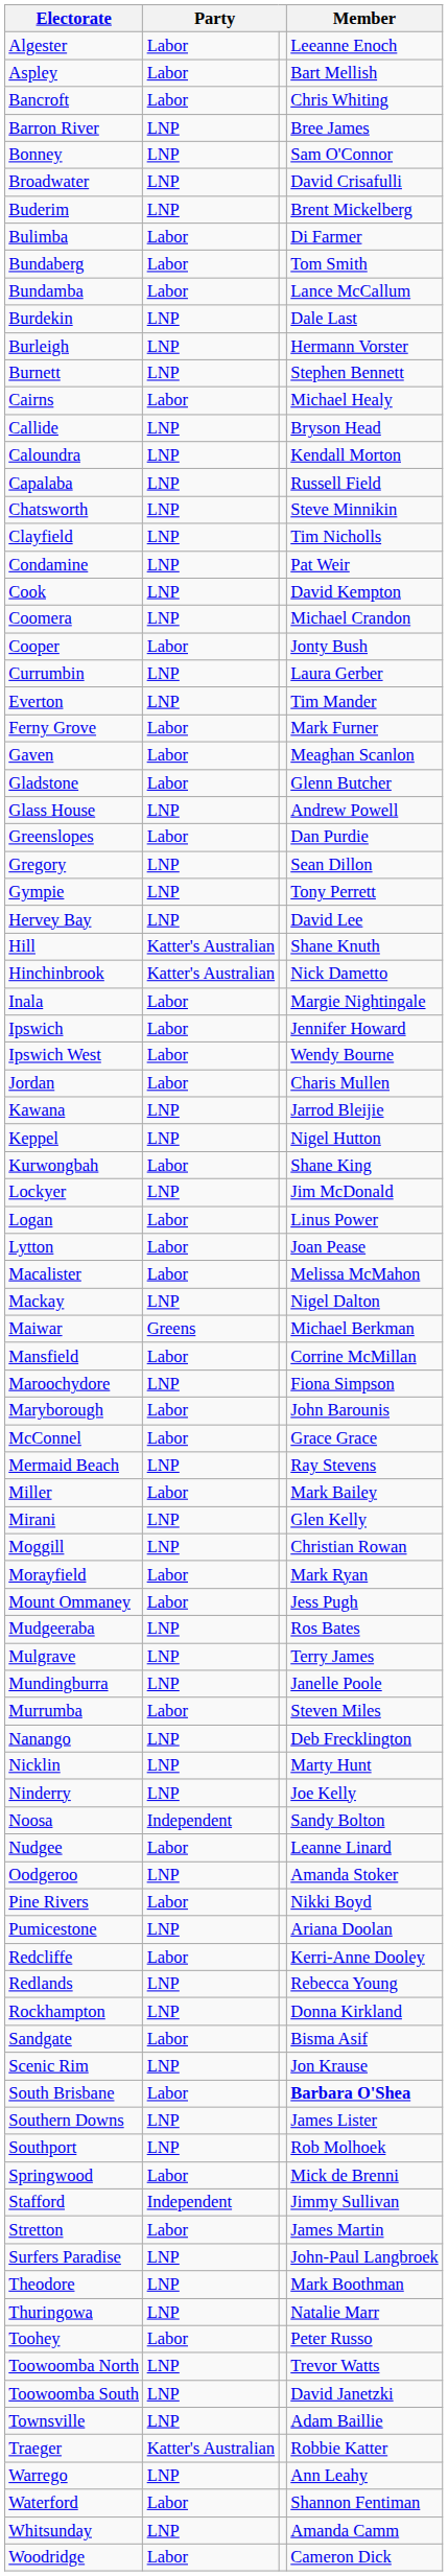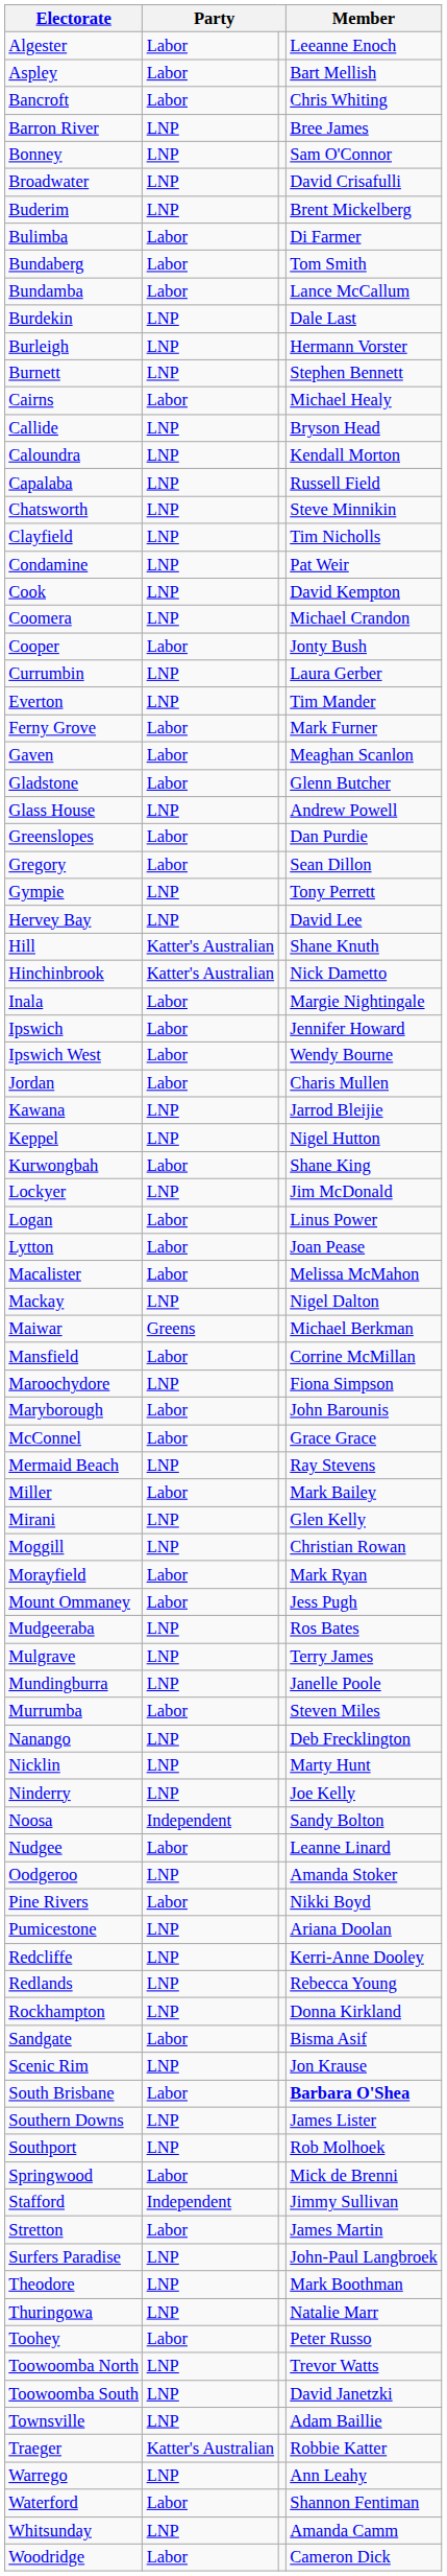 <table class="wikitable sortable">
 <tr>
 <th><a href='#'>Electorate</a></th>
 <th colspan="2">Party</th>
 <th>Member</th>
 </tr>
 <tr>
 <td><a href='#'>Algester</a></td>
 <td><a href='#'>Labor</a></td>
 <td></td>
 <td><a href='#'>Leeanne Enoch</a></td>
 </tr>
 <tr>
 <td><a href='#'>Aspley</a></td>
 <td><a href='#'>Labor</a></td>
 <td></td>
 <td><a href='#'>Bart Mellish</a></td>
 </tr>
 <tr>
 <td><a href='#'>Bancroft</a></td>
 <td><a href='#'>Labor</a></td>
 <td></td>
 <td><a href='#'>Chris Whiting</a></td>
 </tr>
 <tr>
 <td><a href='#'>Barron River</a></td>
 <td><a href='#'>LNP</a></td>
 <td></td>
 <td><a href='#'>Bree James</a></td>
 </tr>
 <tr>
 <td><a href='#'>Bonney</a></td>
 <td><a href='#'>LNP</a></td>
 <td></td>
 <td><a href='#'>Sam O'Connor</a></td>
 </tr>
 <tr>
 <td><a href='#'>Broadwater</a></td>
 <td><a href='#'>LNP</a></td>
 <td></td>
 <td><a href='#'>David Crisafulli</a></td>
 </tr>
 <tr>
 <td><a href='#'>Buderim</a></td>
 <td><a href='#'>LNP</a></td>
 <td></td>
 <td><a href='#'>Brent Mickelberg</a></td>
 </tr>
 <tr>
 <td><a href='#'>Bulimba</a></td>
 <td><a href='#'>Labor</a></td>
 <td></td>
 <td><a href='#'>Di Farmer</a></td>
 </tr>
 <tr>
 <td><a href='#'>Bundaberg</a></td>
 <td><a href='#'>Labor</a></td>
 <td></td>
 <td><a href='#'>Tom Smith</a></td>
 </tr>
 <tr>
 <td><a href='#'>Bundamba</a></td>
 <td><a href='#'>Labor</a></td>
 <td></td>
 <td><a href='#'>Lance McCallum</a></td>
 </tr>
 <tr>
 <td><a href='#'>Burdekin</a></td>
 <td><a href='#'>LNP</a></td>
 <td></td>
 <td><a href='#'>Dale Last</a></td>
 </tr>
 <tr>
 <td><a href='#'>Burleigh</a></td>
 <td><a href='#'>LNP</a></td>
 <td></td>
 <td><a href='#'>Hermann Vorster</a></td>
 </tr>
 <tr>
 <td><a href='#'>Burnett</a></td>
 <td><a href='#'>LNP</a></td>
 <td></td>
 <td><a href='#'>Stephen Bennett</a></td>
 </tr>
 <tr>
 <td><a href='#'>Cairns</a></td>
 <td><a href='#'>Labor</a></td>
 <td></td>
 <td><a href='#'>Michael Healy</a></td>
 </tr>
 <tr>
 <td><a href='#'>Callide</a></td>
 <td><a href='#'>LNP</a></td>
 <td></td>
 <td><a href='#'>Bryson Head</a></td>
 </tr>
 <tr>
 <td><a href='#'>Caloundra</a></td>
 <td><a href='#'>LNP</a></td>
 <td></td>
 <td><a href='#'>Kendall Morton</a></td>
 </tr>
 <tr>
 <td><a href='#'>Capalaba</a></td>
 <td><a href='#'>LNP</a></td>
 <td></td>
 <td><a href='#'>Russell Field</a></td>
 </tr>
 <tr>
 <td><a href='#'>Chatsworth</a></td>
 <td><a href='#'>LNP</a></td>
 <td></td>
 <td><a href='#'>Steve Minnikin</a></td>
 </tr>
 <tr>
 <td><a href='#'>Clayfield</a></td>
 <td><a href='#'>LNP</a></td>
 <td></td>
 <td><a href='#'>Tim Nicholls</a></td>
 </tr>
 <tr>
 <td><a href='#'>Condamine</a></td>
 <td><a href='#'>LNP</a></td>
 <td></td>
 <td><a href='#'>Pat Weir</a></td>
 </tr>
 <tr>
 <td><a href='#'>Cook</a></td>
 <td><a href='#'>LNP</a></td>
 <td></td>
 <td><a href='#'>David Kempton</a></td>
 </tr>
 <tr>
 <td><a href='#'>Coomera</a></td>
 <td><a href='#'>LNP</a></td>
 <td></td>
 <td><a href='#'>Michael Crandon</a></td>
 </tr>
 <tr>
 <td><a href='#'>Cooper</a></td>
 <td><a href='#'>Labor</a></td>
 <td></td>
 <td><a href='#'>Jonty Bush</a></td>
 </tr>
 <tr>
 <td><a href='#'>Currumbin</a></td>
 <td><a href='#'>LNP</a></td>
 <td></td>
 <td><a href='#'>Laura Gerber</a></td>
 </tr>
 <tr>
 <td><a href='#'>Everton</a></td>
 <td><a href='#'>LNP</a></td>
 <td></td>
 <td><a href='#'>Tim Mander</a></td>
 </tr>
 <tr>
 <td><a href='#'>Ferny Grove</a></td>
 <td><a href='#'>Labor</a></td>
 <td></td>
 <td><a href='#'>Mark Furner</a></td>
 </tr>
 <tr>
 <td><a href='#'>Gaven</a></td>
 <td><a href='#'>Labor</a></td>
 <td></td>
 <td><a href='#'>Meaghan Scanlon</a></td>
 </tr>
 <tr>
 <td><a href='#'>Gladstone</a></td>
 <td><a href='#'>Labor</a></td>
 <td></td>
 <td><a href='#'>Glenn Butcher</a></td>
 </tr>
 <tr>
 <td><a href='#'>Glass House</a></td>
 <td><a href='#'>LNP</a></td>
 <td></td>
 <td><a href='#'>Andrew Powell</a></td>
 </tr>
 <tr>
 <td><a href='#'>Greenslopes</a></td>
 <td><a href='#'>Labor</a></td>
 <td></td>
 <td><a href='#'>Dan Purdie</a></td>
 </tr>
 <tr>
 <td><a href='#'>Gregory</a></td>
-<td><a href='#'>LNP</a></td>
+<td><a href='#'>Labor</a></td>
 <td></td>
 <td><a href='#'>Sean Dillon</a></td>
 </tr>
 <tr>
 <td><a href='#'>Gympie</a></td>
 <td><a href='#'>LNP</a></td>
 <td></td>
 <td><a href='#'>Tony Perrett</a></td>
 </tr>
 <tr>
 <td><a href='#'>Hervey Bay</a></td>
 <td><a href='#'>LNP</a></td>
 <td></td>
 <td><a href='#'>David Lee</a></td>
 </tr>
 <tr>
 <td><a href='#'>Hill</a></td>
 <td><a href='#'>Katter's Australian</a></td>
 <td></td>
 <td><a href='#'>Shane Knuth</a></td>
 </tr>
 <tr>
 <td><a href='#'>Hinchinbrook</a></td>
 <td><a href='#'>Katter's Australian</a></td>
 <td></td>
 <td><a href='#'>Nick Dametto</a></td>
 </tr>
 <tr>
 <td><a href='#'>Inala</a></td>
 <td><a href='#'>Labor</a></td>
 <td></td>
 <td><a href='#'>Margie Nightingale</a></td>
 </tr>
 <tr>
 <td><a href='#'>Ipswich</a></td>
 <td><a href='#'>Labor</a></td>
 <td></td>
 <td><a href='#'>Jennifer Howard</a></td>
 </tr>
 <tr>
 <td><a href='#'>Ipswich West</a></td>
 <td><a href='#'>Labor</a></td>
 <td></td>
 <td><a href='#'>Wendy Bourne</a></td>
 </tr>
 <tr>
 <td><a href='#'>Jordan</a></td>
 <td><a href='#'>Labor</a></td>
 <td></td>
 <td><a href='#'>Charis Mullen</a></td>
 </tr>
 <tr>
 <td><a href='#'>Kawana</a></td>
 <td><a href='#'>LNP</a></td>
 <td></td>
 <td><a href='#'>Jarrod Bleijie</a></td>
 </tr>
 <tr>
 <td><a href='#'>Keppel</a></td>
 <td><a href='#'>LNP</a></td>
 <td></td>
 <td><a href='#'>Nigel Hutton</a></td>
 </tr>
 <tr>
 <td><a href='#'>Kurwongbah</a></td>
 <td><a href='#'>Labor</a></td>
 <td></td>
 <td><a href='#'>Shane King</a></td>
 </tr>
 <tr>
 <td><a href='#'>Lockyer</a></td>
 <td><a href='#'>LNP</a></td>
 <td></td>
 <td><a href='#'>Jim McDonald</a></td>
 </tr>
 <tr>
 <td><a href='#'>Logan</a></td>
 <td><a href='#'>Labor</a></td>
 <td></td>
 <td><a href='#'>Linus Power</a></td>
 </tr>
 <tr>
 <td><a href='#'>Lytton</a></td>
 <td><a href='#'>Labor</a></td>
 <td></td>
 <td><a href='#'>Joan Pease</a></td>
 </tr>
 <tr>
 <td><a href='#'>Macalister</a></td>
 <td><a href='#'>Labor</a></td>
 <td></td>
 <td><a href='#'>Melissa McMahon</a></td>
 </tr>
 <tr>
 <td><a href='#'>Mackay</a></td>
 <td><a href='#'>LNP</a></td>
 <td></td>
 <td><a href='#'>Nigel Dalton</a></td>
 </tr>
 <tr>
 <td><a href='#'>Maiwar</a></td>
 <td><a href='#'>Greens</a></td>
 <td></td>
 <td><a href='#'>Michael Berkman</a></td>
 </tr>
 <tr>
 <td><a href='#'>Mansfield</a></td>
 <td><a href='#'>Labor</a></td>
 <td></td>
 <td><a href='#'>Corrine McMillan</a></td>
 </tr>
 <tr>
 <td><a href='#'>Maroochydore</a></td>
 <td><a href='#'>LNP</a></td>
 <td></td>
 <td><a href='#'>Fiona Simpson</a></td>
 </tr>
 <tr>
 <td><a href='#'>Maryborough</a></td>
 <td><a href='#'>Labor</a></td>
 <td></td>
 <td><a href='#'>John Barounis</a></td>
 </tr>
 <tr>
 <td><a href='#'>McConnel</a></td>
 <td><a href='#'>Labor</a></td>
 <td></td>
 <td><a href='#'>Grace Grace</a></td>
 </tr>
 <tr>
 <td><a href='#'>Mermaid Beach</a></td>
 <td><a href='#'>LNP</a></td>
 <td></td>
 <td><a href='#'>Ray Stevens</a></td>
 </tr>
 <tr>
 <td><a href='#'>Miller</a></td>
 <td><a href='#'>Labor</a></td>
 <td></td>
 <td><a href='#'>Mark Bailey</a></td>
 </tr>
 <tr>
 <td><a href='#'>Mirani</a></td>
 <td><a href='#'>LNP</a></td>
 <td></td>
 <td><a href='#'>Glen Kelly</a></td>
 </tr>
 <tr>
 <td><a href='#'>Moggill</a></td>
 <td><a href='#'>LNP</a></td>
 <td></td>
 <td><a href='#'>Christian Rowan</a></td>
 </tr>
 <tr>
 <td><a href='#'>Morayfield</a></td>
 <td><a href='#'>Labor</a></td>
 <td></td>
 <td><a href='#'>Mark Ryan</a></td>
 </tr>
 <tr>
 <td><a href='#'>Mount Ommaney</a></td>
 <td><a href='#'>Labor</a></td>
 <td></td>
 <td><a href='#'>Jess Pugh</a></td>
 </tr>
 <tr>
 <td><a href='#'>Mudgeeraba</a></td>
 <td><a href='#'>LNP</a></td>
 <td></td>
 <td><a href='#'>Ros Bates</a></td>
 </tr>
 <tr>
 <td><a href='#'>Mulgrave</a></td>
 <td><a href='#'>LNP</a></td>
 <td></td>
 <td><a href='#'>Terry James</a></td>
 </tr>
 <tr>
 <td><a href='#'>Mundingburra</a></td>
 <td><a href='#'>LNP</a></td>
 <td></td>
 <td><a href='#'>Janelle Poole</a></td>
 </tr>
 <tr>
 <td><a href='#'>Murrumba</a></td>
 <td><a href='#'>Labor</a></td>
 <td></td>
 <td><a href='#'>Steven Miles</a></td>
 </tr>
 <tr>
 <td><a href='#'>Nanango</a></td>
 <td><a href='#'>LNP</a></td>
 <td></td>
 <td><a href='#'>Deb Frecklington</a></td>
 </tr>
 <tr>
 <td><a href='#'>Nicklin</a></td>
 <td><a href='#'>LNP</a></td>
 <td></td>
 <td><a href='#'>Marty Hunt</a></td>
 </tr>
 <tr>
 <td><a href='#'>Ninderry</a></td>
 <td><a href='#'>LNP</a></td>
 <td></td>
 <td><a href='#'>Joe Kelly</a></td>
 </tr>
 <tr>
 <td><a href='#'>Noosa</a></td>
 <td><a href='#'>Independent</a></td>
 <td></td>
 <td><a href='#'>Sandy Bolton</a></td>
 </tr>
 <tr>
 <td><a href='#'>Nudgee</a></td>
 <td><a href='#'>Labor</a></td>
 <td></td>
 <td><a href='#'>Leanne Linard</a></td>
 </tr>
 <tr>
 <td><a href='#'>Oodgeroo</a></td>
 <td><a href='#'>LNP</a></td>
 <td></td>
 <td><a href='#'>Amanda Stoker</a></td>
 </tr>
 <tr>
 <td><a href='#'>Pine Rivers</a></td>
 <td><a href='#'>Labor</a></td>
 <td></td>
 <td><a href='#'>Nikki Boyd</a></td>
 </tr>
 <tr>
 <td><a href='#'>Pumicestone</a></td>
 <td><a href='#'>LNP</a></td>
 <td></td>
 <td><a href='#'>Ariana Doolan</a></td>
 </tr>
 <tr>
 <td><a href='#'>Redcliffe</a></td>
-<td><a href='#'>Labor</a></td>
+<td><a href='#'>LNP</a></td>
 <td></td>
 <td><a href='#'>Kerri-Anne Dooley</a></td>
 </tr>
 <tr>
 <td><a href='#'>Redlands</a></td>
 <td><a href='#'>LNP</a></td>
 <td></td>
 <td><a href='#'>Rebecca Young</a></td>
 </tr>
 <tr>
 <td><a href='#'>Rockhampton</a></td>
 <td><a href='#'>LNP</a></td>
 <td></td>
 <td><a href='#'>Donna Kirkland</a></td>
 </tr>
 <tr>
 <td><a href='#'>Sandgate</a></td>
 <td><a href='#'>Labor</a></td>
 <td></td>
 <td><a href='#'>Bisma Asif</a></td>
 </tr>
 <tr>
 <td><a href='#'>Scenic Rim</a></td>
 <td><a href='#'>LNP</a></td>
 <td></td>
 <td><a href='#'>Jon Krause</a></td>
 </tr>
 <tr>
 <td><a href='#'>South Brisbane</a></td>
 <td><a href='#'>Labor</a></td>
 <td></td>
 <td><strong><a href='#'>Barbara O'Shea</a></strong></td>
 </tr>
 <tr>
 <td><a href='#'>Southern Downs</a></td>
 <td><a href='#'>LNP</a></td>
 <td></td>
 <td><a href='#'>James Lister</a></td>
 </tr>
 <tr>
 <td><a href='#'>Southport</a></td>
 <td><a href='#'>LNP</a></td>
 <td></td>
 <td><a href='#'>Rob Molhoek</a></td>
 </tr>
 <tr>
 <td><a href='#'>Springwood</a></td>
 <td><a href='#'>Labor</a></td>
 <td></td>
 <td><a href='#'>Mick de Brenni</a></td>
 </tr>
 <tr>
 <td><a href='#'>Stafford</a></td>
 <td><a href='#'>Independent</a></td>
 <td></td>
 <td><a href='#'>Jimmy Sullivan</a></td>
 </tr>
 <tr>
 <td><a href='#'>Stretton</a></td>
 <td><a href='#'>Labor</a></td>
 <td></td>
 <td><a href='#'>James Martin</a></td>
 </tr>
 <tr>
 <td><a href='#'>Surfers Paradise</a></td>
 <td><a href='#'>LNP</a></td>
 <td></td>
 <td><a href='#'>John-Paul Langbroek</a></td>
 </tr>
 <tr>
 <td><a href='#'>Theodore</a></td>
 <td><a href='#'>LNP</a></td>
 <td></td>
 <td><a href='#'>Mark Boothman</a></td>
 </tr>
 <tr>
 <td><a href='#'>Thuringowa</a></td>
 <td><a href='#'>LNP</a></td>
 <td></td>
 <td><a href='#'>Natalie Marr</a></td>
 </tr>
 <tr>
 <td><a href='#'>Toohey</a></td>
 <td><a href='#'>Labor</a></td>
 <td></td>
 <td><a href='#'>Peter Russo</a></td>
 </tr>
 <tr>
 <td><a href='#'>Toowoomba North</a></td>
 <td><a href='#'>LNP</a></td>
 <td></td>
 <td><a href='#'>Trevor Watts</a></td>
 </tr>
 <tr>
 <td><a href='#'>Toowoomba South</a></td>
 <td><a href='#'>LNP</a></td>
 <td></td>
 <td><a href='#'>David Janetzki</a></td>
 </tr>
 <tr>
 <td><a href='#'>Townsville</a></td>
 <td><a href='#'>LNP</a></td>
 <td></td>
 <td><a href='#'>Adam Baillie</a></td>
 </tr>
 <tr>
 <td><a href='#'>Traeger</a></td>
 <td><a href='#'>Katter's Australian</a></td>
 <td></td>
 <td><a href='#'>Robbie Katter</a></td>
 </tr>
 <tr>
 <td><a href='#'>Warrego</a></td>
 <td><a href='#'>LNP</a></td>
 <td></td>
 <td><a href='#'>Ann Leahy</a></td>
 </tr>
 <tr>
 <td><a href='#'>Waterford</a></td>
 <td><a href='#'>Labor</a></td>
 <td></td>
 <td><a href='#'>Shannon Fentiman</a></td>
 </tr>
 <tr>
 <td><a href='#'>Whitsunday</a></td>
 <td><a href='#'>LNP</a></td>
 <td></td>
 <td><a href='#'>Amanda Camm</a></td>
 </tr>
 <tr>
 <td><a href='#'>Woodridge</a></td>
 <td><a href='#'>Labor</a></td>
 <td></td>
 <td><a href='#'>Cameron Dick</a></td>
 </tr>
 </table>
